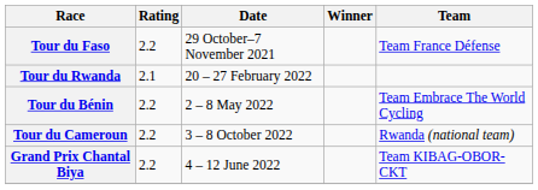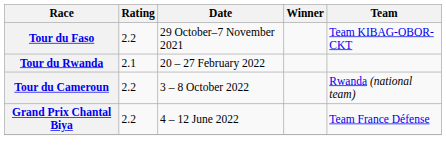 <table class="wikitable plainrowheaders">
 <tr>
 <th scope="col">Race</th>
 <th scope="col">Rating</th>
 <th scope="col">Date</th>
 <th scope="col">Winner</th>
 <th scope="col">Team</th>
 </tr>
 <tr>
 <th scope="row"> <a href='#'>Tour du Faso</a></th>
 <td>2.2</td>
 <td>29 October–7 November 2021</td>
 <td></td>
-<td><a href='#'>Team France Défense</a></td>
+<td><a href='#'>Team KIBAG-OBOR-CKT</a></td>
 </tr>
 <tr>
 <th scope="row"> <a href='#'>Tour du Rwanda</a></th>
 <td>2.1</td>
 <td>20 – 27 February 2022</td>
 <td></td>
 <td></td>
-</tr>
-<tr>
-<th scope="row"> <a href='#'>Tour du Bénin</a></th>
-<td>2.2</td>
-<td>2 – 8 May 2022</td>
-<td></td>
-<td><a href='#'>Team Embrace The World Cycling</a></td>
 </tr>
 <tr>
 <th scope="row"> <a href='#'>Tour du Cameroun</a></th>
 <td>2.2</td>
 <td>3 – 8 October 2022</td>
 <td></td>
 <td><a href='#'>Rwanda</a> <em>(national team)</em></td>
 </tr>
 <tr>
 <th scope="row"> <a href='#'>Grand Prix Chantal Biya</a></th>
 <td>2.2</td>
 <td>4 – 12 June 2022</td>
 <td></td>
-<td><a href='#'>Team KIBAG-OBOR-CKT</a></td>
+<td><a href='#'>Team France Défense</a></td>
 </tr>
 <tr>
 </tr>
 </table>
